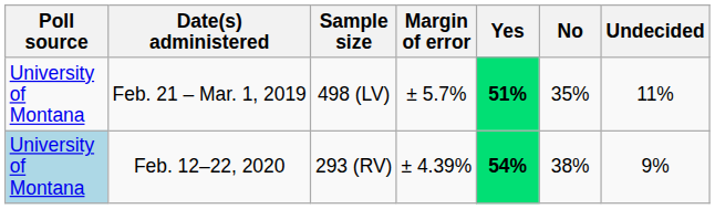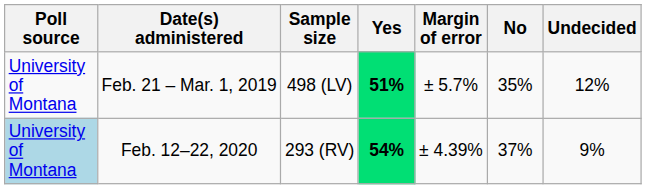 <table class="wikitable" style="font-size:90%;text-align:center;">
 <tr valign="centre">
 <th style="width:70px;">Poll source</th>
 <th>Date(s)<br>administered</th>
 <th>Sample<br>size</th>
+<th style="width:40px;">Yes</th>
 <th>Margin<br>of error</th>
-<th style="width:40px;">Yes</th>
 <th style="width:40px;">No</th>
 <th>Undecided</th>
 </tr>
 <tr>
 <td style="text-align:left;"><a href='#'>University of Montana</a></td>
 <td>Feb. 21 – Mar. 1, 2019</td>
 <td>498 (LV)</td>
+<td style="background: rgb(1,223,116);"><strong>51%</strong></td>
 <td>± 5.7%</td>
-<td style="background: rgb(1,223,116);"><strong>51%</strong></td>
 <td>35%</td>
-<td>11%</td>
+<td>12%</td>
 </tr>
 <tr>
 <td style="background: lightblue; text-align:left;"><a href='#'>University of Montana</a></td>
 <td>Feb. 12–22, 2020</td>
 <td>293 (RV)</td>
+<td style="background: rgb(1,223,116);"><strong>54%</strong></td>
 <td>± 4.39%</td>
-<td style="background: rgb(1,223,116);"><strong>54%</strong></td>
-<td>38%</td>
+<td>37%</td>
 <td>9%</td>
 </tr>
 </table>
